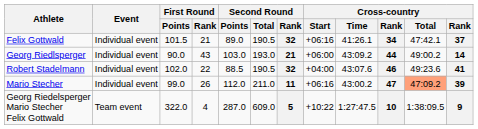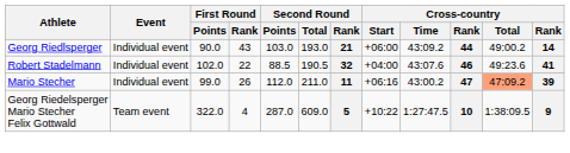 <table class="wikitable" style="font-size:90%">
 <tr>
 <th rowspan="2">Athlete</th>
 <th rowspan="2">Event</th>
 <th colspan="2">First Round</th>
 <th colspan="3">Second Round</th>
 <th colspan="5">Cross-country</th>
 </tr>
 <tr>
 <th>Points</th>
 <th>Rank</th>
 <th>Points</th>
 <th>Total</th>
 <th>Rank</th>
 <th>Start</th>
 <th>Time</th>
 <th>Rank</th>
 <th>Total</th>
 <th>Rank</th>
-</tr>
-<tr>
-<td><a href='#'>Felix Gottwald</a></td>
-<td>Individual event</td>
-<td align="center">101.5</td>
-<td align="center">21</td>
-<td align="center">89.0</td>
-<td align="center">190.5</td>
-<th align="center">32</th>
-<td align="center">+06:16</td>
-<td align="center">41:26.1</td>
-<th align="center">34</th>
-<td align="center">47:42.1</td>
-<th align="center">37</th>
 </tr>
 <tr>
 <td><a href='#'>Georg Riedlsperger</a></td>
 <td>Individual event</td>
 <td align="center">90.0</td>
 <td align="center">43</td>
 <td align="center">103.0</td>
 <td align="center">193.0</td>
 <th align="center">21</th>
 <td align="center">+06:00</td>
 <td align="center">43:09.2</td>
 <th align="center">44</th>
 <td align="center">49:00.2</td>
 <th align="center">14</th>
 </tr>
 <tr>
 <td><a href='#'>Robert Stadelmann</a></td>
 <td>Individual event</td>
 <td align="center">102.0</td>
 <td align="center">22</td>
 <td align="center">88.5</td>
 <td align="center">190.5</td>
 <th align="center">32</th>
 <td align="center">+04:00</td>
 <td align="center">43:07.6</td>
 <th align="center">46</th>
 <td align="center">49:23.6</td>
 <th align="center">41</th>
 </tr>
 <tr>
 <td><a href='#'>Mario Stecher</a></td>
 <td>Individual event</td>
 <td align="center">99.0</td>
 <td align="center">26</td>
 <td align="center">112.0</td>
 <td align="center">211.0</td>
 <th align="center">11</th>
 <td align="center">+06:16</td>
 <td align="center">43:00.2</td>
 <th align="center">47</th>
 <td align="center" style="background: lightsalmon;">47:09.2</td>
 <th align="center">39</th>
 </tr>
 <tr>
 <td>Georg Riedelsperger<br>Mario Stecher<br>Felix Gottwald</td>
 <td>Team event</td>
 <td align="center">322.0</td>
 <td align="center">4</td>
 <td align="center">287.0</td>
 <td align="center">609.0</td>
 <th align="center">5</th>
 <td align="center">+10:22</td>
 <td align="center">1:27:47.5</td>
 <th align="center">10</th>
 <td align="center">1:38:09.5</td>
 <th align="center">9</th>
 </tr>
 </table>
